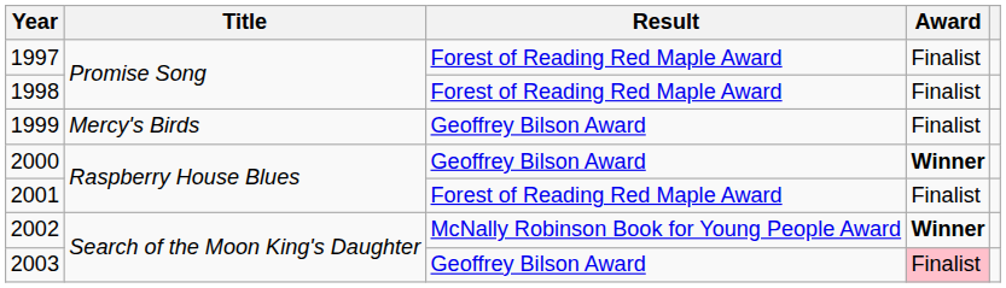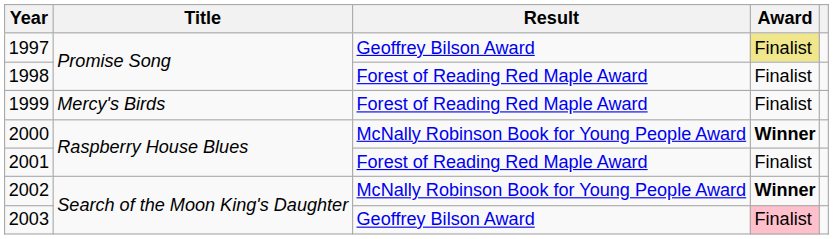 <table class="wikitable sortable mw-collapsible">
 <tr>
 <th>Year</th>
 <th>Title</th>
 <th>Result</th>
 <th>Award</th>
 <th></th>
 </tr>
 <tr>
 <td>1997</td>
 <td rowspan="2"><em>Promise Song</em></td>
-<td><a href='#'>Forest of Reading Red Maple Award</a></td>
-<td>Finalist</td>
+<td><a href='#'>Geoffrey Bilson Award</a></td>
+<td style="background: khaki;">Finalist</td>
 <td></td>
 </tr>
 <tr>
 <td>1998</td>
 <td><a href='#'>Forest of Reading Red Maple Award</a></td>
 <td>Finalist</td>
 <td></td>
 </tr>
 <tr>
 <td>1999</td>
 <td><em>Mercy's Birds</em></td>
-<td><a href='#'>Geoffrey Bilson Award</a></td>
+<td><a href='#'>Forest of Reading Red Maple Award</a></td>
 <td>Finalist</td>
 <td></td>
 </tr>
 <tr>
 <td>2000</td>
 <td rowspan="2"><em>Raspberry House Blues</em></td>
-<td><a href='#'>Geoffrey Bilson Award</a></td>
+<td><a href='#'>McNally Robinson Book for Young People Award</a></td>
 <td><strong>Winner</strong></td>
 <td></td>
 </tr>
 <tr>
 <td>2001</td>
 <td><a href='#'>Forest of Reading Red Maple Award</a></td>
 <td>Finalist</td>
 <td></td>
 </tr>
 <tr>
 <td>2002</td>
 <td rowspan="2"><em>Search of the Moon King's Daughter</em></td>
 <td><a href='#'>McNally Robinson Book for Young People Award</a></td>
 <td><strong>Winner</strong></td>
 <td></td>
 </tr>
 <tr>
 <td>2003</td>
 <td><a href='#'>Geoffrey Bilson Award</a></td>
 <td style="background: pink;">Finalist</td>
 <td></td>
 </tr>
 </table>
